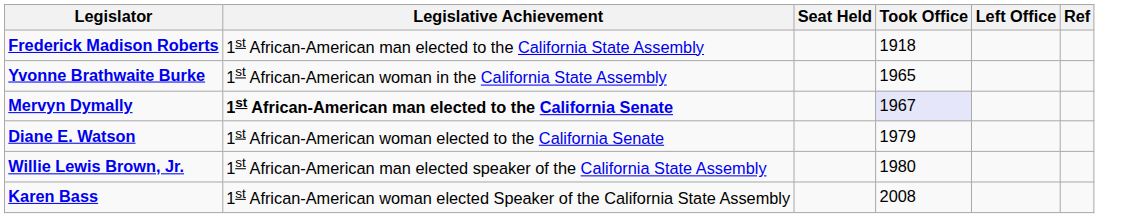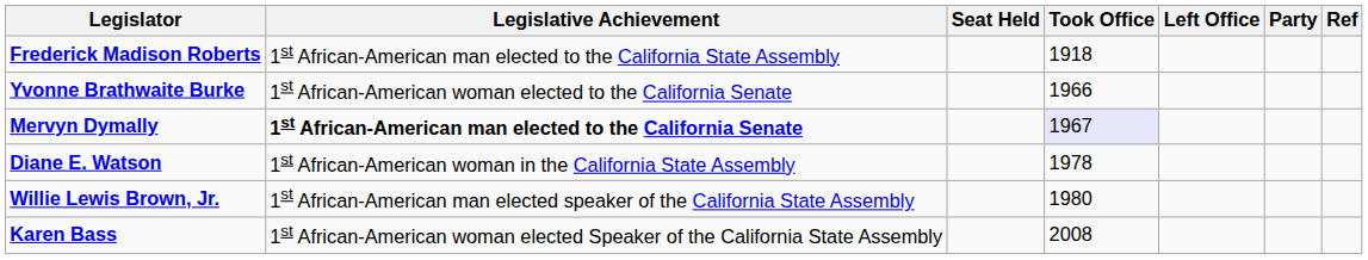 <table class="wikitable">
 <tr>
 <th><strong>Legislator</strong></th>
 <th><strong>Legislative Achievement</strong></th>
 <th>Seat Held</th>
 <th>Took Office</th>
 <th><strong>Left Office</strong></th>
+<th><strong>Party</strong></th>
 <th><strong>Ref</strong></th>
 </tr>
 <tr>
 <td><strong><a href='#'>Frederick Madison Roberts</a></strong></td>
 <td>1<sup><u>st</u></sup> African-American man elected to the <a href='#'>California State Assembly</a></td>
 <td></td>
 <td>1918</td>
 <td></td>
 <td></td>
+<td></td>
 </tr>
 <tr>
 <td><strong><a href='#'>Yvonne Brathwaite Burke</a></strong></td>
-<td>1<sup><u>st</u></sup> African-American woman in the <a href='#'>California State Assembly</a></td>
+<td>1<sup><u>st</u></sup> African-American woman elected to the <a href='#'>California Senate</a></td>
 <td></td>
-<td>1965</td>
+<td>1966</td>
+<td></td>
 <td></td>
 <td></td>
 </tr>
 <tr>
 <td><strong><a href='#'>Mervyn Dymally</a></strong></td>
 <td><strong>1<sup><u>st</u></sup> African-American man elected to the <a href='#'>California Senate</a></strong></td>
 <td></td>
 <td style="background: lavender;">1967</td>
 <td></td>
 <td></td>
+<td></td>
 </tr>
 <tr>
 <td><strong><a href='#'>Diane E. Watson</a></strong></td>
-<td>1<sup><u>st</u></sup> African-American woman elected to the <a href='#'>California Senate</a></td>
+<td>1<sup><u>st</u></sup> African-American woman in the <a href='#'>California State Assembly</a></td>
 <td></td>
-<td>1979</td>
+<td>1978</td>
+<td></td>
 <td></td>
 <td></td>
 </tr>
 <tr>
 <td><strong><a href='#'>Willie Lewis Brown, Jr.</a></strong></td>
 <td>1<sup><u>st</u></sup> African-American man elected speaker of the <a href='#'>California State Assembly</a></td>
 <td></td>
 <td>1980</td>
 <td></td>
 <td></td>
+<td></td>
 </tr>
 <tr>
 <td><strong><a href='#'>Karen Bass</a></strong></td>
 <td>1<sup><u>st</u></sup> African-American woman elected Speaker of the California State Assembly</td>
 <td></td>
 <td>2008</td>
 <td></td>
 <td></td>
+<td></td>
 </tr>
 </table>
